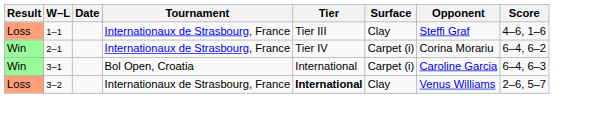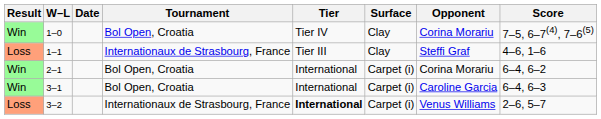 <table class="sortable wikitable">
 <tr>
 <th>Result</th>
 <th class="unsortable">W–L</th>
 <th>Date</th>
 <th>Tournament</th>
 <th>Tier</th>
 <th>Surface</th>
 <th>Opponent</th>
 <th class="unsortable">Score</th>
+</tr>
+<tr>
+<td style="background:#98fb98;">Win</td>
+<td><small>1–0</small></td>
+<td><a href='#'></a></td>
+<td><a href='#'>Bol Open</a>, Croatia</td>
+<td>Tier IV</td>
+<td>Clay</td>
+<td> <a href='#'>Corina Morariu</a></td>
+<td>7–5, 6–7<sup>(4)</sup>, 7–6<sup>(5)</sup></td>
 </tr>
 <tr>
 <td style="background:#ffa07a;">Loss</td>
 <td><small>1–1</small></td>
 <td><a href='#'></a></td>
 <td><a href='#'>Internationaux de Strasbourg</a>, France</td>
 <td>Tier III</td>
 <td>Clay</td>
 <td> <a href='#'>Steffi Graf</a></td>
 <td>4–6, 1–6</td>
 </tr>
 <tr>
 <td style="background:#98fb98;">Win</td>
 <td><small>2–1</small></td>
 <td><a href='#'></a></td>
-<td><a href='#'>Internationaux de Strasbourg</a>, France</td>
-<td>Tier IV</td>
+<td>Bol Open, Croatia</td>
+<td>International</td>
 <td>Carpet (i)</td>
 <td> Corina Morariu</td>
 <td>6–4, 6–2</td>
 </tr>
 <tr>
 <td style="background:#98fb98;">Win</td>
 <td><small>3–1</small></td>
 <td><a href='#'></a></td>
 <td>Bol Open, Croatia</td>
 <td>International</td>
 <td>Carpet (i)</td>
 <td> <a href='#'>Caroline Garcia</a></td>
 <td>6–4, 6–3</td>
 </tr>
 <tr>
 <td style="background:#ffa07a;">Loss</td>
 <td><small>3–2</small></td>
 <td><a href='#'></a></td>
 <td>Internationaux de Strasbourg, France</td>
 <td><strong>International</strong></td>
-<td>Clay</td>
+<td>Carpet (i)</td>
 <td> <a href='#'>Venus Williams</a></td>
 <td>2–6, 5–7</td>
 </tr>
 </table>
